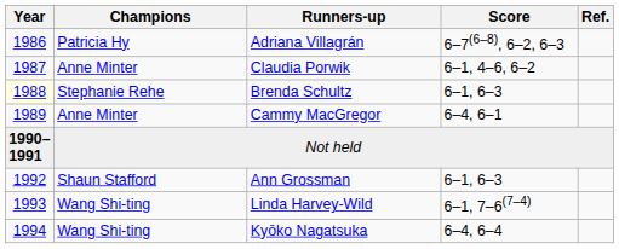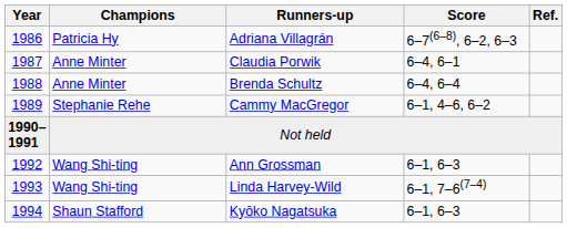 <table class="wikitable">
 <tr>
 <th style="width:40px">Year</th>
 <th style="width:200px">Champions</th>
 <th style="width:200px">Runners-up</th>
 <th style="width:140px" class="unsortable">Score</th>
 <th style="width:30px">Ref.</th>
 </tr>
 <tr>
 <td align="center"><a href='#'>1986</a></td>
 <td> <a href='#'>Patricia Hy</a></td>
 <td> <a href='#'>Adriana Villagrán</a></td>
 <td>6–7<sup>(6–8)</sup>, 6–2, 6–3</td>
 <td></td>
 </tr>
 <tr>
 <td align="center"><a href='#'>1987</a></td>
 <td> <a href='#'>Anne Minter</a></td>
 <td> <a href='#'>Claudia Porwik</a></td>
-<td>6–1, 4–6, 6–2</td>
+<td>6–4, 6–1</td>
 <td></td>
 </tr>
 <tr>
-<td align="center" style="background: lightyellow;"><a href='#'>1988</a></td>
-<td> <a href='#'>Stephanie Rehe</a></td>
+<td align="center"><a href='#'>1988</a></td>
+<td> <a href='#'>Anne Minter</a></td>
 <td> <a href='#'>Brenda Schultz</a></td>
-<td>6–1, 6–3</td>
+<td>6–4, 6–4</td>
 <td></td>
 </tr>
 <tr>
 <td align="center"><a href='#'>1989</a></td>
-<td> <a href='#'>Anne Minter</a></td>
+<td> <a href='#'>Stephanie Rehe</a></td>
 <td> <a href='#'>Cammy MacGregor</a></td>
-<td>6–4, 6–1</td>
+<td>6–1, 4–6, 6–2</td>
 <td></td>
 </tr>
 <tr>
 <td style="background:#efefef"><strong>1990–1991</strong></td>
 <td colspan="4" align="center" style="background:#efefef"><em>Not held</em></td>
 </tr>
 <tr>
 <td align="center"><a href='#'>1992</a></td>
-<td> <a href='#'>Shaun Stafford</a></td>
+<td> <a href='#'>Wang Shi-ting</a></td>
 <td> <a href='#'>Ann Grossman</a></td>
 <td>6–1, 6–3</td>
 <td></td>
 </tr>
 <tr>
 <td align="center"><a href='#'>1993</a></td>
 <td> <a href='#'>Wang Shi-ting</a></td>
 <td> <a href='#'>Linda Harvey-Wild</a></td>
 <td>6–1, 7–6<sup>(7–4)</sup></td>
 <td></td>
 </tr>
 <tr>
 <td align="center"><a href='#'>1994</a></td>
-<td> <a href='#'>Wang Shi-ting</a></td>
+<td> <a href='#'>Shaun Stafford</a></td>
 <td> <a href='#'>Kyōko Nagatsuka</a></td>
-<td>6–4, 6–4</td>
+<td>6–1, 6–3</td>
 <td></td>
 </tr>
 </table>
